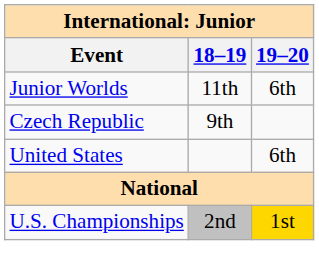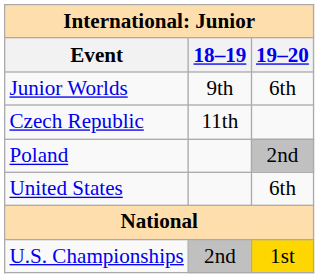 <table class="wikitable" style="text-align:center">
 <tr>
 <th colspan="3" style="background-color: #ffdead; " align="center">International: Junior</th>
 </tr>
 <tr>
 <th>Event</th>
 <th><a href='#'>18–19</a></th>
 <th><a href='#'>19–20</a></th>
 </tr>
 <tr>
 <td align=left><a href='#'>Junior Worlds</a></td>
-<td>11th</td>
+<td>9th</td>
 <td>6th</td>
 </tr>
 <tr>
 <td align=left> <a href='#'>Czech Republic</a></td>
-<td>9th</td>
+<td>11th</td>
 <td></td>
+</tr>
+<tr>
+<td align=left> <a href='#'>Poland</a></td>
+<td></td>
+<td bgcolor=silver>2nd</td>
 </tr>
 <tr>
 <td align=left> <a href='#'>United States</a></td>
 <td></td>
 <td>6th</td>
 </tr>
 <tr>
 <th colspan="3" style="background-color: #ffdead; " align="center">National</th>
 </tr>
 <tr>
 <td align=left><a href='#'>U.S. Championships</a></td>
 <td bgcolor="silver">2nd</td>
 <td bgcolor="gold">1st</td>
 </tr>
 </table>
